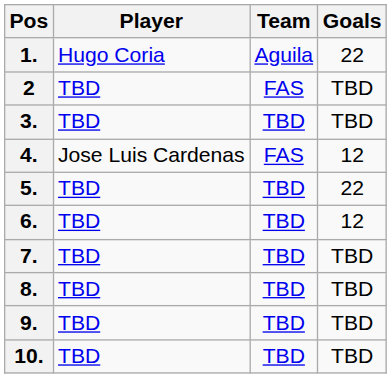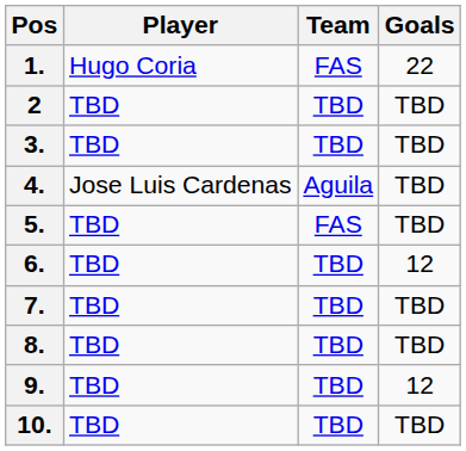 <table class="wikitable">
 <tr>
 <th align="center">Pos</th>
 <th align="center">Player</th>
 <th align="center">Team</th>
 <th align="center">Goals</th>
 </tr>
 <tr>
 <th align="center">1.</th>
 <td>  <a href='#'>Hugo Coria</a> </td>
-<td align="center"><a href='#'>Aguila</a></td>
+<td align="center"><a href='#'>FAS</a></td>
 <td align="center">22</td>
 </tr>
 <tr>
 <th align="center">2</th>
 <td>  <a href='#'>TBD</a></td>
-<td align="center"><a href='#'>FAS</a></td>
+<td align="center"><a href='#'>TBD</a></td>
 <td align="center">TBD</td>
 </tr>
 <tr>
 <th align="center">3.</th>
 <td>  <a href='#'>TBD</a></td>
 <td align="center"><a href='#'>TBD</a></td>
 <td align="center">TBD</td>
 </tr>
 <tr>
 <th align="center">4.</th>
 <td>  Jose Luis Cardenas</td>
-<td align="center"><a href='#'>FAS</a></td>
-<td align="center">12</td>
+<td align="center"><a href='#'>Aguila</a></td>
+<td align="center">TBD</td>
 </tr>
 <tr>
 <th align="center">5.</th>
 <td>  <a href='#'>TBD</a></td>
-<td align="center"><a href='#'>TBD</a></td>
-<td align="center">22</td>
+<td align="center"><a href='#'>FAS</a></td>
+<td align="center">TBD</td>
 </tr>
 <tr>
 <th align="center">6.</th>
 <td>  <a href='#'>TBD</a></td>
 <td align="center"><a href='#'>TBD</a></td>
 <td align="center">12</td>
 </tr>
 <tr>
 <th align="center">7.</th>
 <td>  <a href='#'>TBD</a></td>
 <td align="center"><a href='#'>TBD</a></td>
 <td align="center">TBD</td>
 </tr>
 <tr>
 <th align="center">8.</th>
 <td>  <a href='#'>TBD</a></td>
 <td align="center"><a href='#'>TBD</a></td>
 <td align="center">TBD</td>
 </tr>
 <tr>
 <th align="center">9.</th>
 <td>  <a href='#'>TBD</a></td>
 <td align="center"><a href='#'>TBD</a></td>
-<td align="center">TBD</td>
+<td align="center">12</td>
 </tr>
 <tr>
 <th align="center">10.</th>
 <td>  <a href='#'>TBD</a></td>
 <td align="center"><a href='#'>TBD</a></td>
 <td align="center">TBD</td>
 </tr>
 </table>
